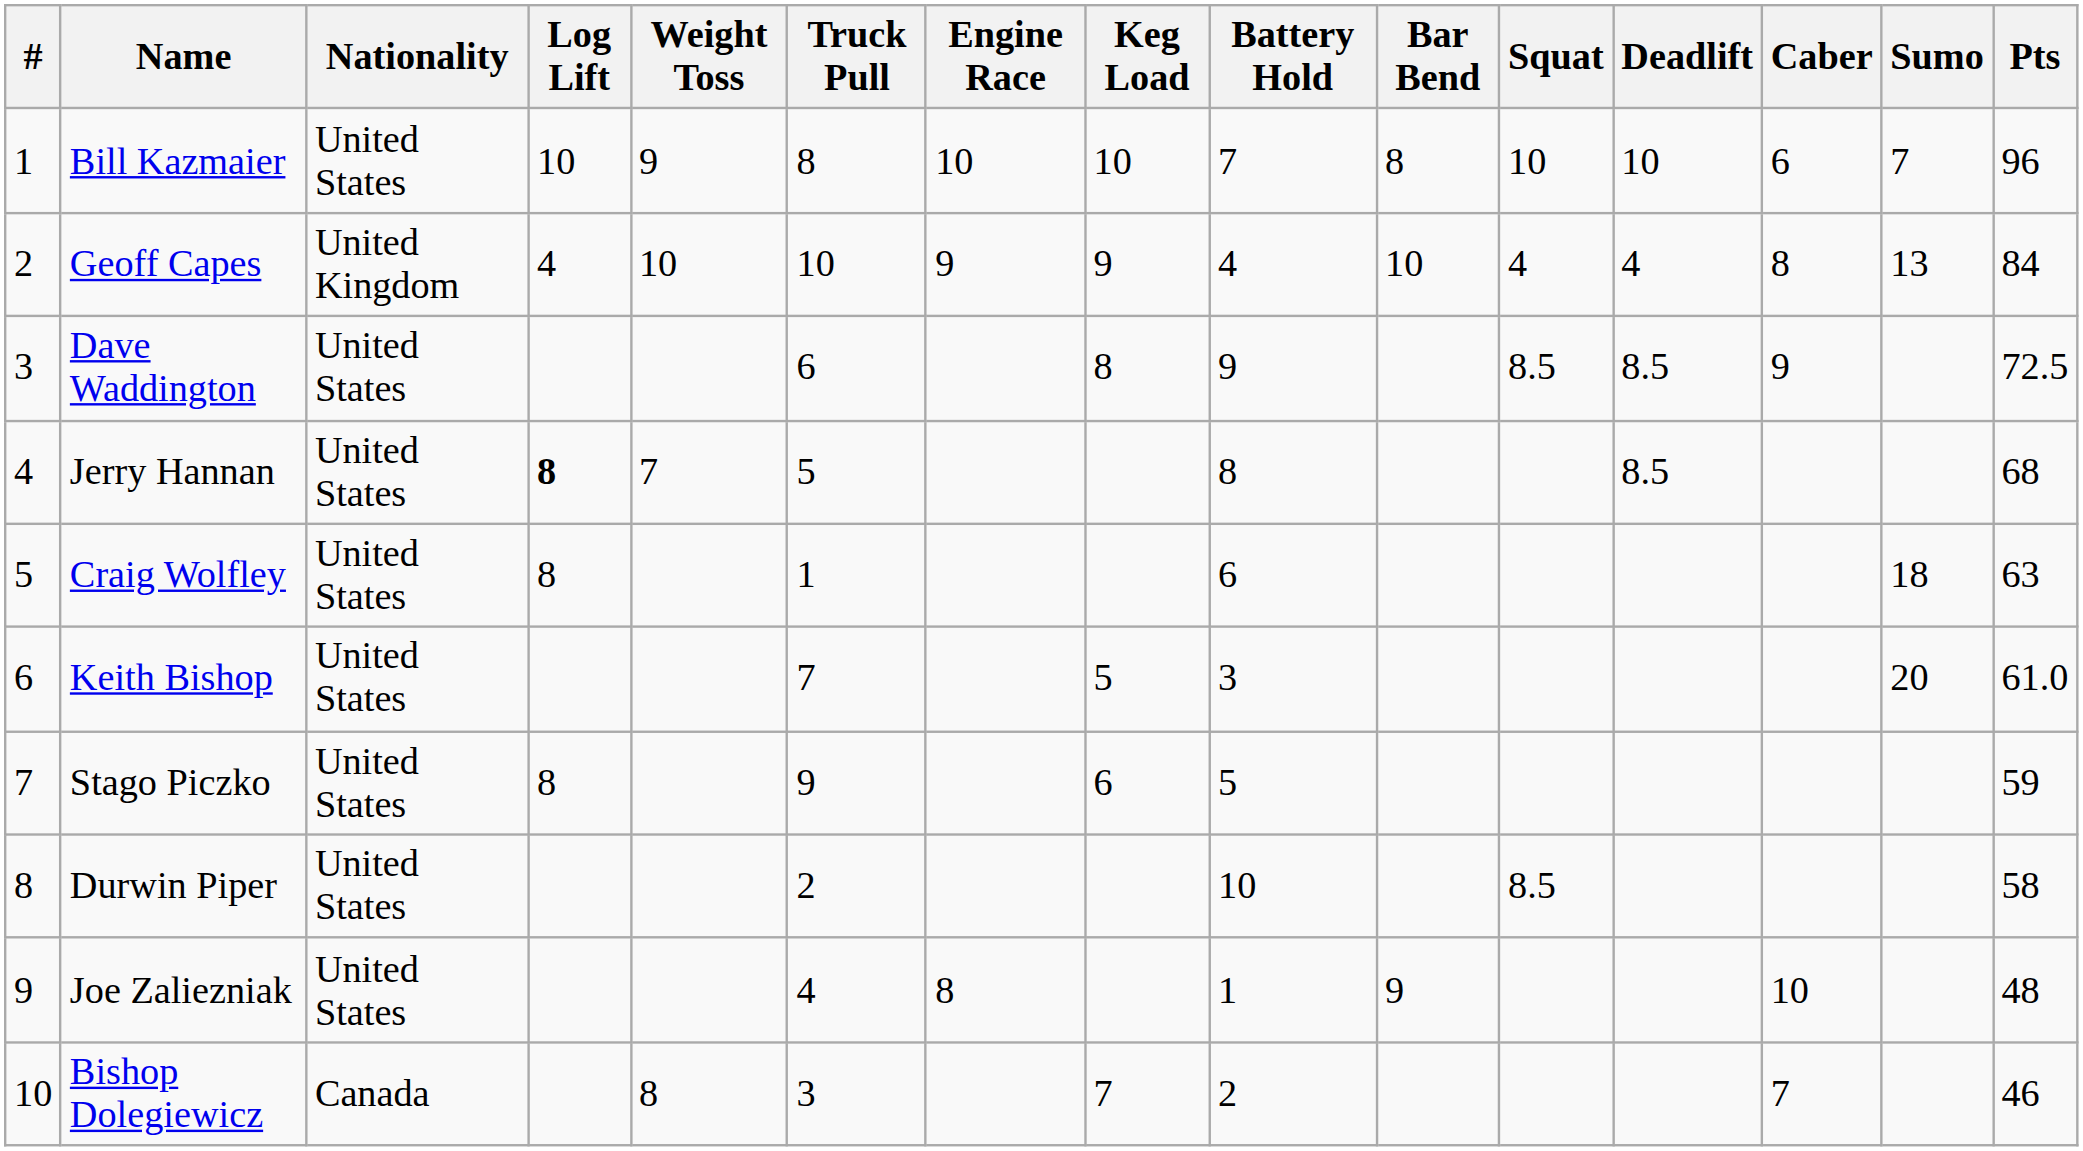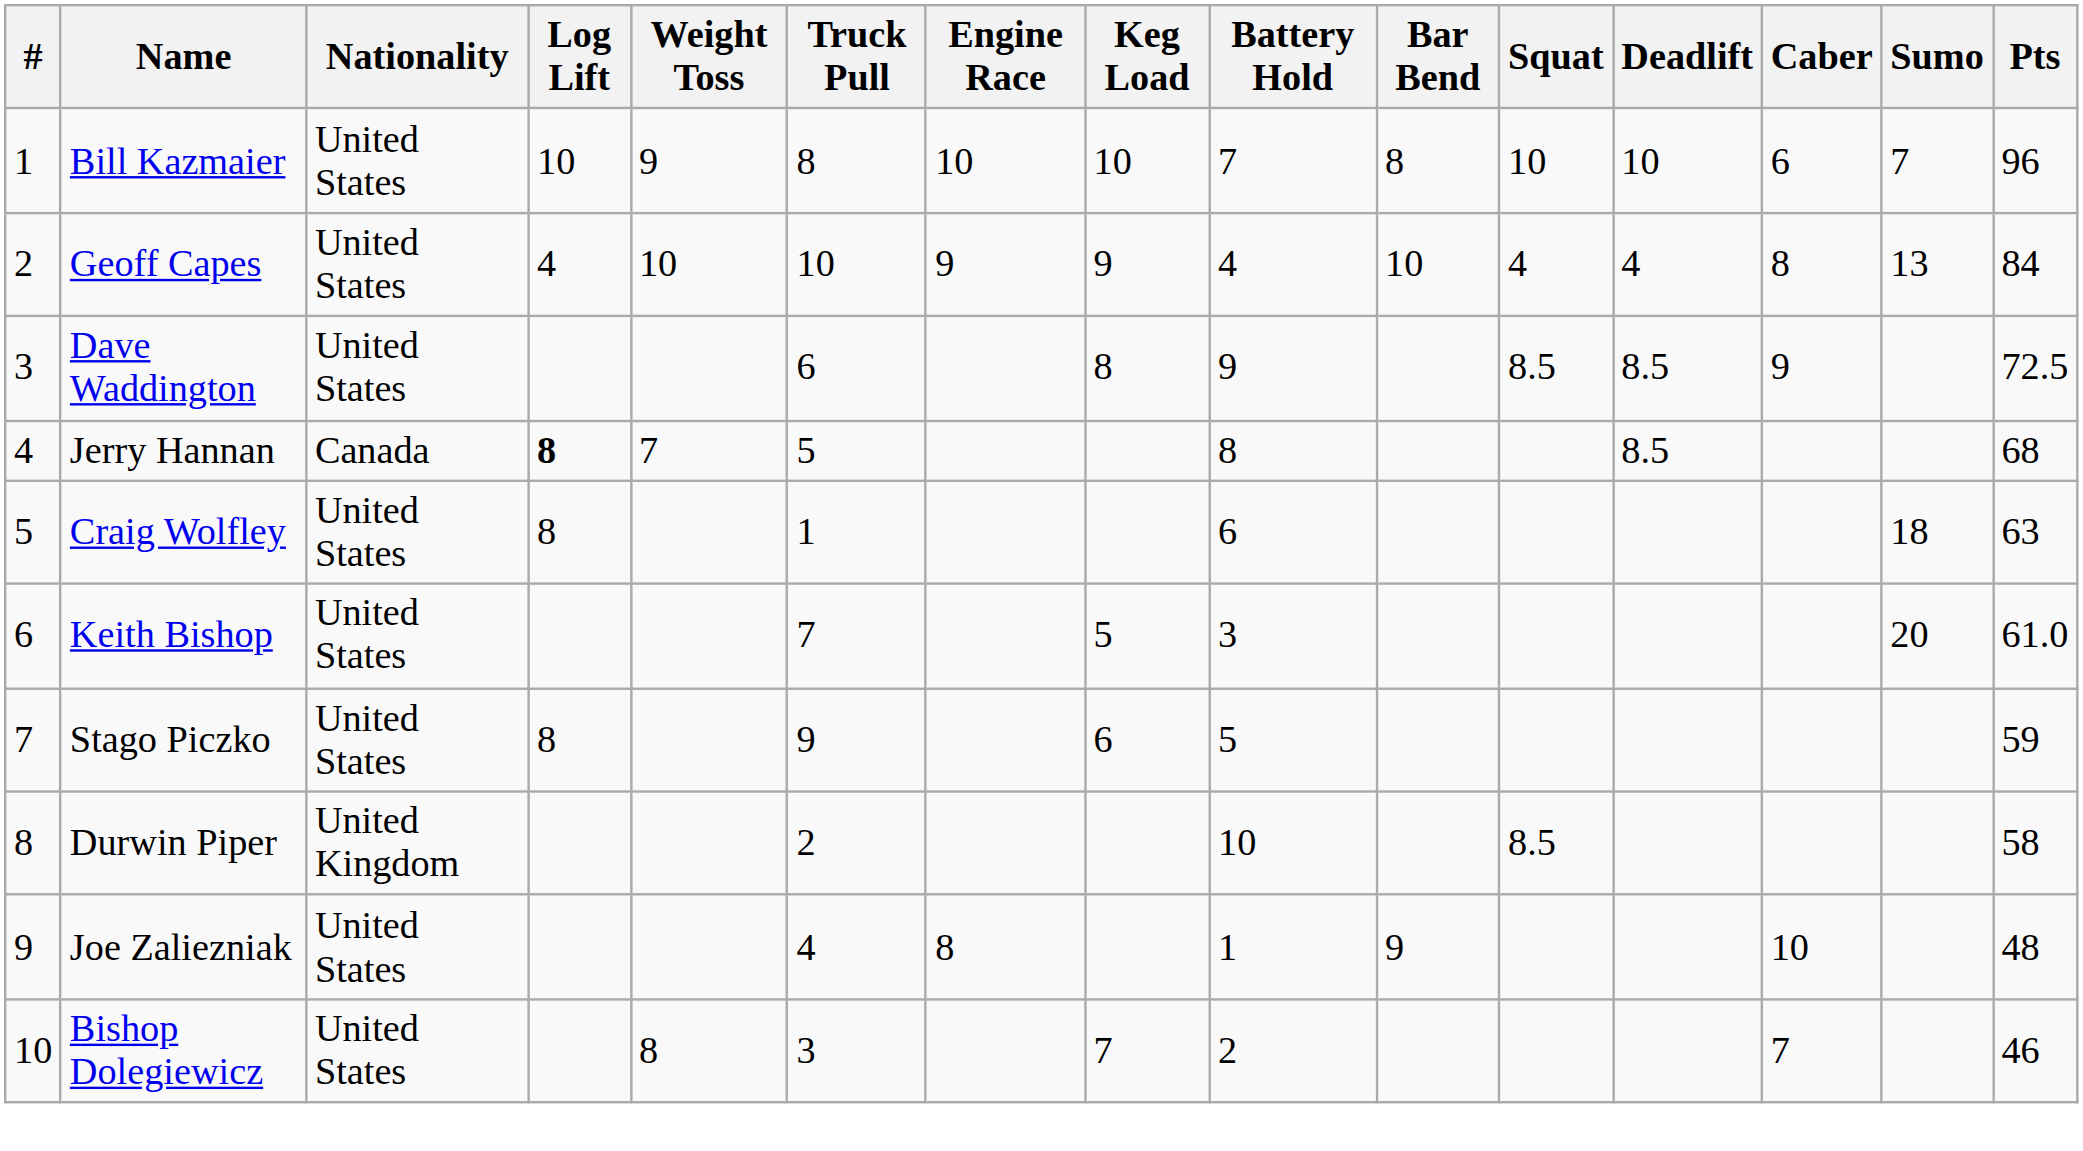 <table class="wikitable">
 <tr>
 <th>#</th>
 <th>Name</th>
 <th>Nationality</th>
 <th>Log Lift</th>
 <th>Weight Toss</th>
 <th>Truck Pull</th>
 <th>Engine Race</th>
 <th>Keg Load</th>
 <th>Battery Hold</th>
 <th>Bar Bend</th>
 <th>Squat</th>
 <th>Deadlift</th>
 <th>Caber</th>
 <th>Sumo</th>
 <th>Pts</th>
 </tr>
 <tr>
 <td>1</td>
 <td><a href='#'>Bill Kazmaier</a></td>
 <td> United States</td>
 <td>10</td>
 <td>9</td>
 <td>8</td>
 <td>10</td>
 <td>10</td>
 <td>7</td>
 <td>8</td>
 <td>10</td>
 <td>10</td>
 <td>6</td>
 <td>7</td>
 <td>96</td>
 </tr>
 <tr>
 <td>2</td>
 <td><a href='#'>Geoff Capes</a></td>
-<td> United Kingdom</td>
+<td> United States</td>
 <td>4</td>
 <td>10</td>
 <td>10</td>
 <td>9</td>
 <td>9</td>
 <td>4</td>
 <td>10</td>
 <td>4</td>
 <td>4</td>
 <td>8</td>
 <td>13</td>
 <td>84</td>
 </tr>
 <tr>
 <td>3</td>
 <td><a href='#'>Dave Waddington</a></td>
 <td> United States</td>
 <td></td>
 <td></td>
 <td>6</td>
 <td></td>
 <td>8</td>
 <td>9</td>
 <td></td>
 <td>8.5</td>
 <td>8.5</td>
 <td>9</td>
 <td></td>
 <td>72.5</td>
 </tr>
 <tr>
 <td>4</td>
 <td>Jerry Hannan</td>
-<td> United States</td>
+<td> Canada</td>
 <td><strong>8</strong></td>
 <td>7</td>
 <td>5</td>
 <td></td>
 <td></td>
 <td>8</td>
 <td></td>
 <td></td>
 <td>8.5</td>
 <td></td>
 <td></td>
 <td>68</td>
 </tr>
 <tr>
 <td>5</td>
 <td><a href='#'>Craig Wolfley</a></td>
 <td> United States</td>
 <td>8</td>
 <td></td>
 <td>1</td>
 <td></td>
 <td></td>
 <td>6</td>
 <td></td>
 <td></td>
 <td></td>
 <td></td>
 <td>18</td>
 <td>63</td>
 </tr>
 <tr>
 <td>6</td>
 <td><a href='#'>Keith Bishop</a></td>
 <td> United States</td>
 <td></td>
 <td></td>
 <td>7</td>
 <td></td>
 <td>5</td>
 <td>3</td>
 <td></td>
 <td></td>
 <td></td>
 <td></td>
 <td>20</td>
 <td>61.0</td>
 </tr>
 <tr>
 <td>7</td>
 <td>Stago Piczko</td>
 <td> United States</td>
 <td>8</td>
 <td></td>
 <td>9</td>
 <td></td>
 <td>6</td>
 <td>5</td>
 <td></td>
 <td></td>
 <td></td>
 <td></td>
 <td></td>
 <td>59</td>
 </tr>
 <tr>
 <td>8</td>
 <td>Durwin Piper</td>
-<td> United States</td>
+<td> United Kingdom</td>
 <td></td>
 <td></td>
 <td>2</td>
 <td></td>
 <td></td>
 <td>10</td>
 <td></td>
 <td>8.5</td>
 <td></td>
 <td></td>
 <td></td>
 <td>58</td>
 </tr>
 <tr>
 <td>9</td>
 <td>Joe Zaliezniak</td>
 <td> United States</td>
 <td></td>
 <td></td>
 <td>4</td>
 <td>8</td>
 <td></td>
 <td>1</td>
 <td>9</td>
 <td></td>
 <td></td>
 <td>10</td>
 <td></td>
 <td>48</td>
 </tr>
 <tr>
 <td>10</td>
 <td><a href='#'>Bishop Dolegiewicz</a></td>
-<td> Canada</td>
+<td> United States</td>
 <td></td>
 <td>8</td>
 <td>3</td>
 <td></td>
 <td>7</td>
 <td>2</td>
 <td></td>
 <td></td>
 <td></td>
 <td>7</td>
 <td></td>
 <td>46</td>
 </tr>
 </table>
